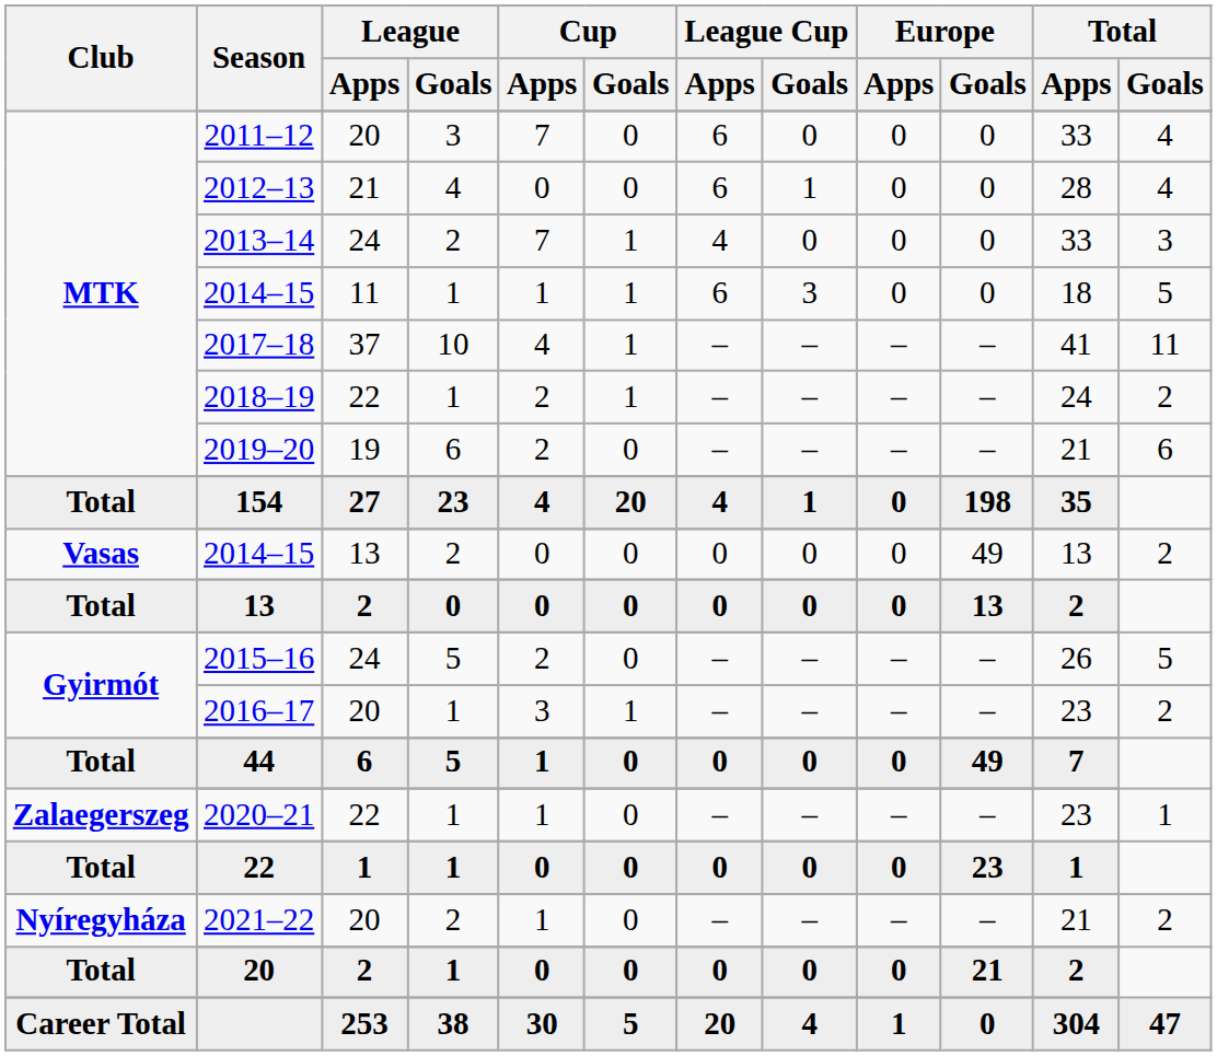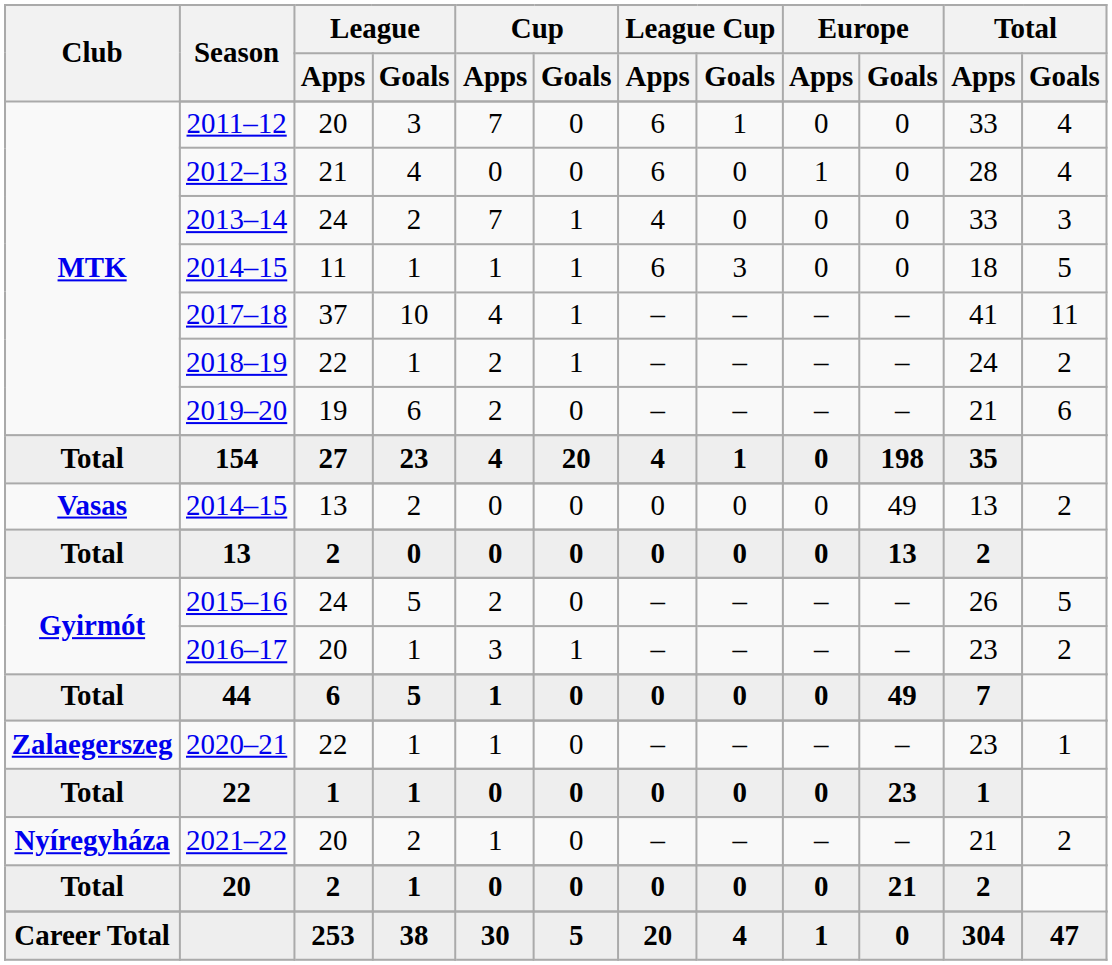 <table class="wikitable" style="font-size:90%; text-align: center;">
 <tr>
 <th rowspan="2">Club</th>
 <th rowspan="2">Season</th>
 <th colspan="2">League</th>
 <th colspan="2">Cup</th>
 <th colspan="2">League Cup</th>
 <th colspan="2">Europe</th>
 <th colspan="2">Total</th>
 </tr>
 <tr>
 <th>Apps</th>
 <th>Goals</th>
 <th>Apps</th>
 <th>Goals</th>
 <th>Apps</th>
 <th>Goals</th>
 <th>Apps</th>
 <th>Goals</th>
 <th>Apps</th>
 <th>Goals</th>
 </tr>
 <tr ||-||-||-|->
 <td rowspan="9" valign="center"><strong><a href='#'>MTK</a></strong></td>
 </tr>
 <tr>
 <td><a href='#'>2011–12</a></td>
 <td>20</td>
 <td>3</td>
 <td>7</td>
 <td>0</td>
 <td>6</td>
-<td>0</td>
+<td>1</td>
 <td>0</td>
 <td>0</td>
 <td>33</td>
 <td>4</td>
 </tr>
 <tr>
 <td><a href='#'>2012–13</a></td>
 <td>21</td>
 <td>4</td>
 <td>0</td>
 <td>0</td>
 <td>6</td>
+<td>0</td>
 <td>1</td>
-<td>0</td>
 <td>0</td>
 <td>28</td>
 <td>4</td>
 </tr>
 <tr>
 <td><a href='#'>2013–14</a></td>
 <td>24</td>
 <td>2</td>
 <td>7</td>
 <td>1</td>
 <td>4</td>
 <td>0</td>
 <td>0</td>
 <td>0</td>
 <td>33</td>
 <td>3</td>
 </tr>
 <tr>
 <td><a href='#'>2014–15</a></td>
 <td>11</td>
 <td>1</td>
 <td>1</td>
 <td>1</td>
 <td>6</td>
 <td>3</td>
 <td>0</td>
 <td>0</td>
 <td>18</td>
 <td>5</td>
 </tr>
 <tr>
 <td><a href='#'>2017–18</a></td>
 <td>37</td>
 <td>10</td>
 <td>4</td>
 <td>1</td>
 <td>–</td>
 <td>–</td>
 <td>–</td>
 <td>–</td>
 <td>41</td>
 <td>11</td>
 </tr>
 <tr>
 <td><a href='#'>2018–19</a></td>
 <td>22</td>
 <td>1</td>
 <td>2</td>
 <td>1</td>
 <td>–</td>
 <td>–</td>
 <td>–</td>
 <td>–</td>
 <td>24</td>
 <td>2</td>
 </tr>
 <tr>
 <td><a href='#'>2019–20</a></td>
 <td>19</td>
 <td>6</td>
 <td>2</td>
 <td>0</td>
 <td>–</td>
 <td>–</td>
 <td>–</td>
 <td>–</td>
 <td>21</td>
 <td>6</td>
 </tr>
 <tr>
 </tr>
 <tr style="font-weight:bold; background-color:#eeeeee;">
 <td>Total</td>
 <td>154</td>
 <td>27</td>
 <td>23</td>
 <td>4</td>
 <td>20</td>
 <td>4</td>
 <td>1</td>
 <td>0</td>
 <td>198</td>
 <td>35</td>
 </tr>
 <tr>
 <td rowspan="3" valign="center"><strong><a href='#'>Vasas</a></strong></td>
 </tr>
 <tr>
 <td><a href='#'>2014–15</a></td>
 <td>13</td>
 <td>2</td>
 <td>0</td>
 <td>0</td>
 <td>0</td>
 <td>0</td>
 <td>0</td>
 <td>49</td>
 <td>13</td>
 <td>2</td>
 </tr>
 <tr>
 </tr>
 <tr style="font-weight:bold; background-color:#eeeeee;">
 <td>Total</td>
 <td>13</td>
 <td>2</td>
 <td>0</td>
 <td>0</td>
 <td>0</td>
 <td>0</td>
 <td>0</td>
 <td>0</td>
 <td>13</td>
 <td>2</td>
 </tr>
 <tr>
 <td rowspan="4" valign="center"><strong><a href='#'>Gyirmót</a></strong></td>
 </tr>
 <tr>
 <td><a href='#'>2015–16</a></td>
 <td>24</td>
 <td>5</td>
 <td>2</td>
 <td>0</td>
 <td>–</td>
 <td>–</td>
 <td>–</td>
 <td>–</td>
 <td>26</td>
 <td>5</td>
 </tr>
 <tr>
 <td><a href='#'>2016–17</a></td>
 <td>20</td>
 <td>1</td>
 <td>3</td>
 <td>1</td>
 <td>–</td>
 <td>–</td>
 <td>–</td>
 <td>–</td>
 <td>23</td>
 <td>2</td>
 </tr>
 <tr>
 </tr>
 <tr style="font-weight:bold; background-color:#eeeeee;">
 <td>Total</td>
 <td>44</td>
 <td>6</td>
 <td>5</td>
 <td>1</td>
 <td>0</td>
 <td>0</td>
 <td>0</td>
 <td>0</td>
 <td>49</td>
 <td>7</td>
 </tr>
 <tr>
 <td rowspan="3" valign="center"><strong><a href='#'>Zalaegerszeg</a></strong></td>
 </tr>
 <tr>
 <td><a href='#'>2020–21</a></td>
 <td>22</td>
 <td>1</td>
 <td>1</td>
 <td>0</td>
 <td>–</td>
 <td>–</td>
 <td>–</td>
 <td>–</td>
 <td>23</td>
 <td>1</td>
 </tr>
 <tr>
 </tr>
 <tr style="font-weight:bold; background-color:#eeeeee;">
 <td>Total</td>
 <td>22</td>
 <td>1</td>
 <td>1</td>
 <td>0</td>
 <td>0</td>
 <td>0</td>
 <td>0</td>
 <td>0</td>
 <td>23</td>
 <td>1</td>
 </tr>
 <tr>
 <td rowspan="3" valign="center"><strong><a href='#'>Nyíregyháza</a></strong></td>
 </tr>
 <tr>
 <td><a href='#'>2021–22</a></td>
 <td>20</td>
 <td>2</td>
 <td>1</td>
 <td>0</td>
 <td>–</td>
 <td>–</td>
 <td>–</td>
 <td>–</td>
 <td>21</td>
 <td>2</td>
 </tr>
 <tr>
 </tr>
 <tr style="font-weight:bold; background-color:#eeeeee;">
 <td>Total</td>
 <td>20</td>
 <td>2</td>
 <td>1</td>
 <td>0</td>
 <td>0</td>
 <td>0</td>
 <td>0</td>
 <td>0</td>
 <td>21</td>
 <td>2</td>
 </tr>
 <tr>
 </tr>
 <tr style="font-weight:bold; background-color:#eeeeee;">
 <td rowspan="1" valign="top"><strong>Career Total</strong></td>
 <td></td>
 <td><strong>253</strong></td>
 <td><strong>38</strong></td>
 <td><strong>30</strong></td>
 <td><strong>5</strong></td>
 <td><strong>20</strong></td>
 <td><strong>4</strong></td>
 <td><strong>1</strong></td>
 <td><strong>0</strong></td>
 <td><strong>304</strong></td>
 <td><strong>47</strong></td>
 </tr>
 </table>
